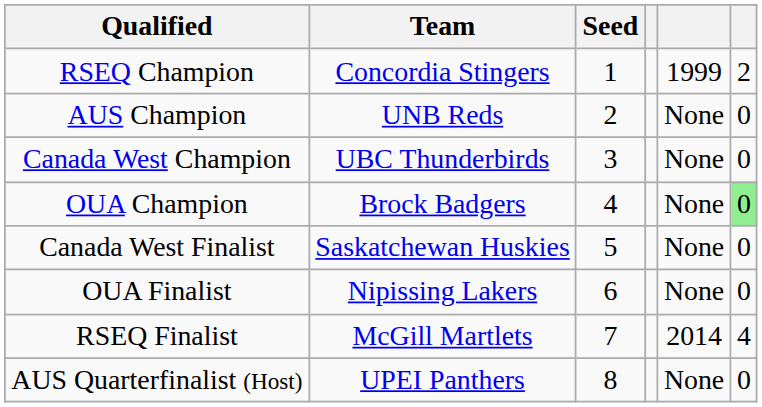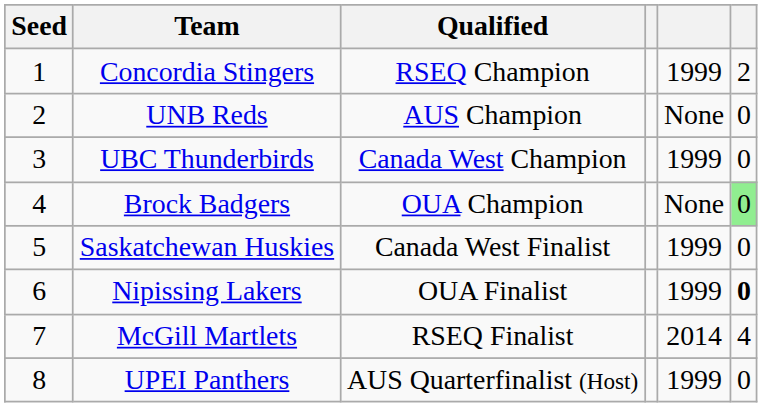 <table class="wikitable sortable" style="text-align: center;">
 <tr bgcolor="#efefef" align=center>
+<th align=left>Seed</th>
+<th align=left>Team</th>
 <th align=left>Qualified</th>
-<th align=left>Team</th>
-<th align=left>Seed</th>
 <th align=left></th>
 <th align=left></th>
 <th align=left></th>
 </tr>
 <tr align=center>
+<td>1</td>
+<td><a href='#'>Concordia Stingers</a></td>
 <td><a href='#'>RSEQ</a> Champion</td>
-<td><a href='#'>Concordia Stingers</a></td>
-<td>1</td>
 <td></td>
 <td>1999</td>
 <td>2</td>
 </tr>
 <tr align=center>
+<td>2</td>
+<td><a href='#'>UNB Reds</a></td>
 <td><a href='#'>AUS</a> Champion</td>
-<td><a href='#'>UNB Reds</a></td>
-<td>2</td>
 <td></td>
 <td>None</td>
 <td>0</td>
 </tr>
 <tr align=center>
+<td>3</td>
+<td><a href='#'>UBC Thunderbirds</a></td>
 <td><a href='#'>Canada West</a> Champion</td>
-<td><a href='#'>UBC Thunderbirds</a></td>
-<td>3</td>
 <td></td>
-<td>None</td>
+<td>1999</td>
 <td>0</td>
 </tr>
 <tr align=center>
+<td>4</td>
+<td><a href='#'>Brock Badgers</a></td>
 <td><a href='#'>OUA</a> Champion</td>
-<td><a href='#'>Brock Badgers</a></td>
-<td>4</td>
 <td></td>
 <td>None</td>
 <td style="background: lightgreen;">0</td>
 </tr>
 <tr align=center>
+<td>5</td>
+<td><a href='#'>Saskatchewan Huskies</a></td>
 <td>Canada West Finalist</td>
-<td><a href='#'>Saskatchewan Huskies</a></td>
-<td>5</td>
 <td></td>
-<td>None</td>
+<td>1999</td>
 <td>0</td>
 </tr>
 <tr align=center>
+<td>6</td>
+<td><a href='#'>Nipissing Lakers</a></td>
 <td>OUA Finalist</td>
-<td><a href='#'>Nipissing Lakers</a></td>
-<td>6</td>
 <td></td>
-<td>None</td>
-<td>0</td>
+<td>1999</td>
+<td><strong>0</strong></td>
 </tr>
 <tr align=center>
+<td>7</td>
+<td><a href='#'>McGill Martlets</a></td>
 <td>RSEQ Finalist</td>
-<td><a href='#'>McGill Martlets</a></td>
-<td>7</td>
 <td></td>
 <td>2014</td>
 <td>4</td>
 </tr>
 <tr align=center>
+<td>8</td>
+<td><a href='#'>UPEI Panthers</a></td>
 <td>AUS Quarterfinalist <small>(Host)</small></td>
-<td><a href='#'>UPEI Panthers</a></td>
-<td>8</td>
 <td></td>
-<td>None</td>
+<td>1999</td>
 <td>0</td>
 </tr>
 </table>
